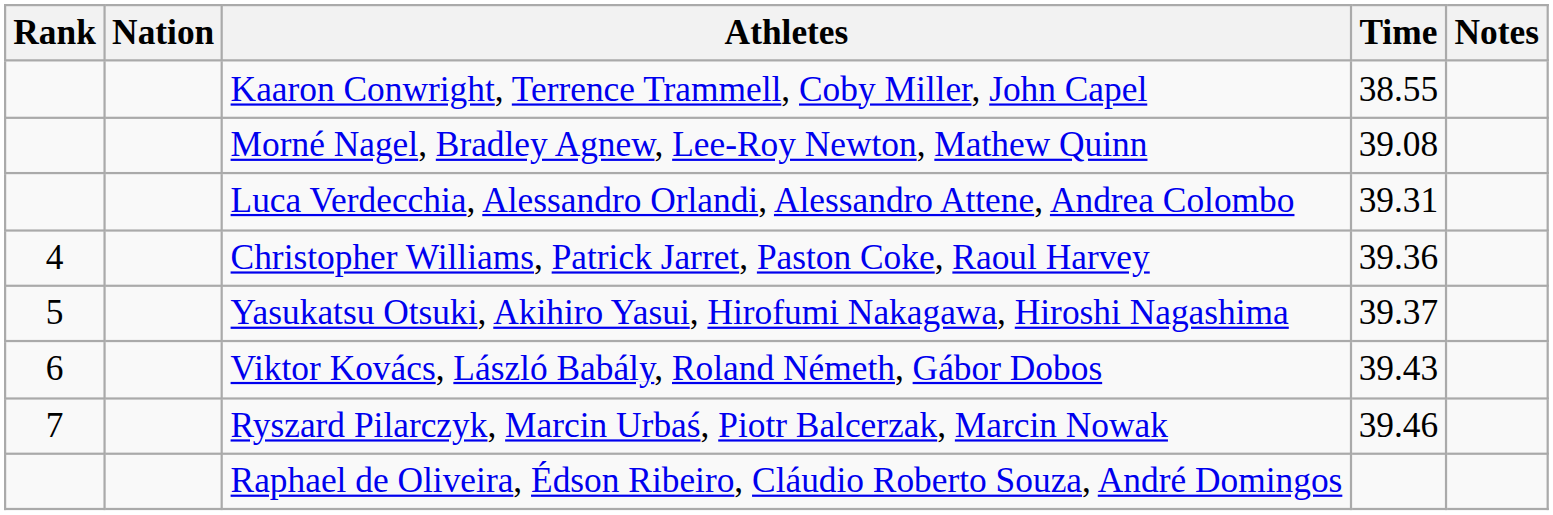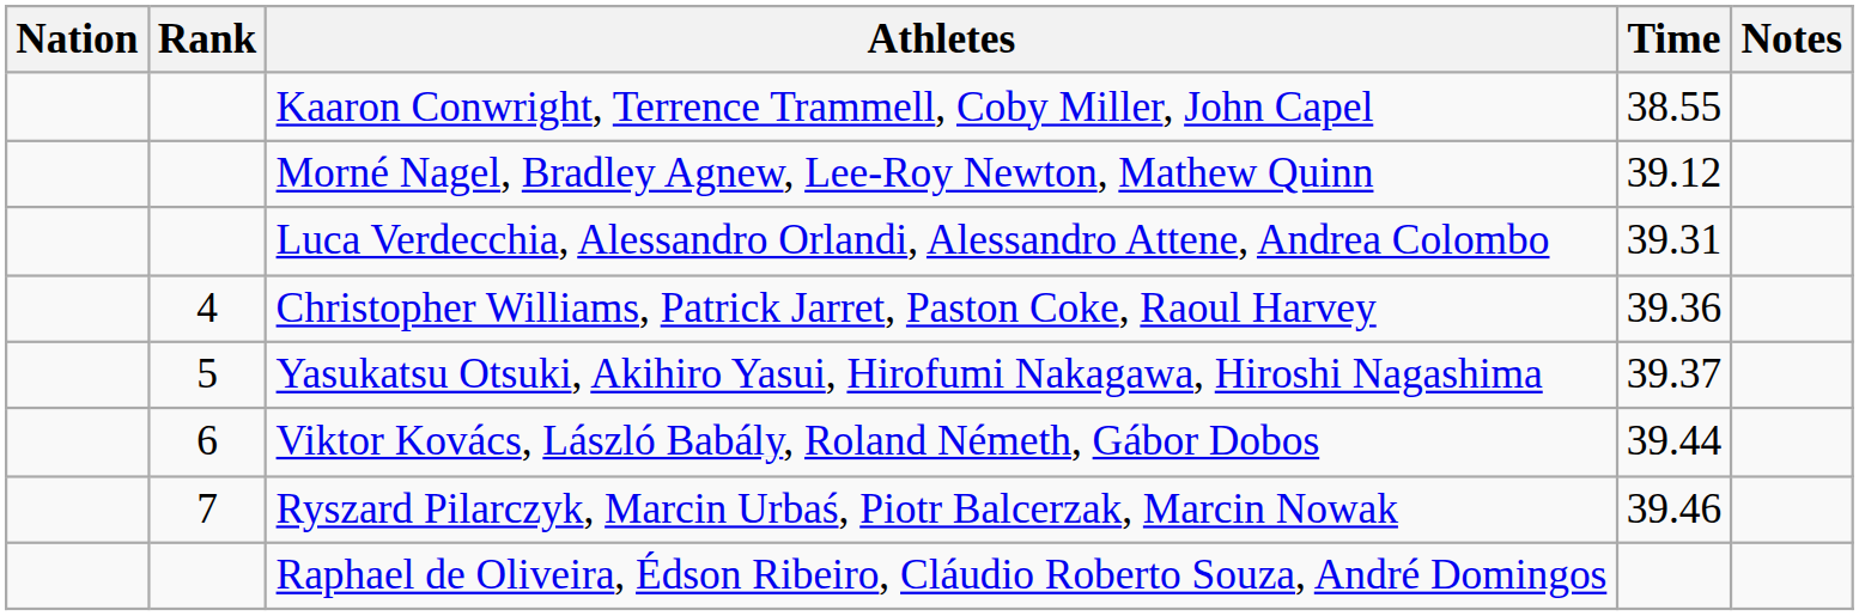 <table class="wikitable sortable" style="text-align:center">
 <tr>
+<th>Nation</th>
 <th>Rank</th>
-<th>Nation</th>
 <th>Athletes</th>
 <th>Time</th>
 <th>Notes</th>
 </tr>
 <tr>
+<td align=left></td>
 <td></td>
-<td align=left></td>
 <td align=left><a href='#'>Kaaron Conwright</a>, <a href='#'>Terrence Trammell</a>, <a href='#'>Coby Miller</a>, <a href='#'>John Capel</a></td>
 <td>38.55</td>
 <td></td>
 </tr>
 <tr>
+<td align=left></td>
 <td></td>
-<td align=left></td>
 <td align=left><a href='#'>Morné Nagel</a>, <a href='#'>Bradley Agnew</a>, <a href='#'>Lee-Roy Newton</a>, <a href='#'>Mathew Quinn</a></td>
-<td>39.08</td>
+<td>39.12</td>
 <td></td>
 </tr>
 <tr>
+<td align=left></td>
 <td></td>
-<td align=left></td>
 <td align=left><a href='#'>Luca Verdecchia</a>, <a href='#'>Alessandro Orlandi</a>, <a href='#'>Alessandro Attene</a>, <a href='#'>Andrea Colombo</a></td>
 <td>39.31</td>
 <td></td>
 </tr>
 <tr>
+<td align=left></td>
 <td>4</td>
-<td align=left></td>
 <td align=left><a href='#'>Christopher Williams</a>, <a href='#'>Patrick Jarret</a>, <a href='#'>Paston Coke</a>, <a href='#'>Raoul Harvey</a></td>
 <td>39.36</td>
 <td></td>
 </tr>
 <tr>
+<td align=left></td>
 <td>5</td>
-<td align=left></td>
 <td align=left><a href='#'>Yasukatsu Otsuki</a>, <a href='#'>Akihiro Yasui</a>, <a href='#'>Hirofumi Nakagawa</a>, <a href='#'>Hiroshi Nagashima</a></td>
 <td>39.37</td>
 <td></td>
 </tr>
 <tr>
+<td align=left></td>
 <td>6</td>
-<td align=left></td>
 <td align=left><a href='#'>Viktor Kovács</a>, <a href='#'>László Babály</a>, <a href='#'>Roland Németh</a>, <a href='#'>Gábor Dobos</a></td>
-<td>39.43</td>
+<td>39.44</td>
 <td></td>
 </tr>
 <tr>
+<td align=left></td>
 <td>7</td>
-<td align=left></td>
 <td align=left><a href='#'>Ryszard Pilarczyk</a>, <a href='#'>Marcin Urbaś</a>, <a href='#'>Piotr Balcerzak</a>, <a href='#'>Marcin Nowak</a></td>
 <td>39.46</td>
 <td></td>
 </tr>
 <tr>
+<td align=left></td>
 <td></td>
-<td align=left></td>
 <td align=left><a href='#'>Raphael de Oliveira</a>, <a href='#'>Édson Ribeiro</a>, <a href='#'>Cláudio Roberto Souza</a>, <a href='#'>André Domingos</a></td>
 <td></td>
 <td></td>
 </tr>
 </table>
